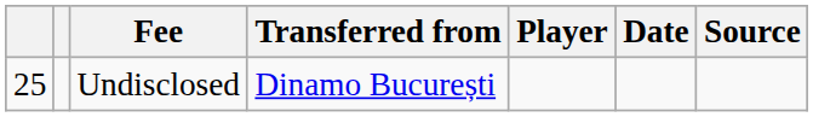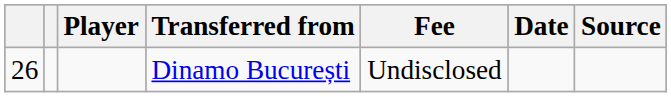 <table class="wikitable plainrowheaders sortable">
 <tr>
 <th></th>
 <th></th>
+<th scope=col>Player</th>
+<th>Transferred from</th>
 <th !scope=col; style="width: 65px;">Fee</th>
-<th>Transferred from</th>
-<th scope=col>Player</th>
 <th scope=col>Date</th>
 <th scope=col>Source</th>
 </tr>
 <tr>
-<td align=center>25</td>
+<td align=center>26</td>
 <td align=center></td>
+<td></td>
+<td> <a href='#'>Dinamo București</a></td>
 <td>Undisclosed</td>
-<td> <a href='#'>Dinamo București</a></td>
-<td></td>
 <td></td>
 <td></td>
 </tr>
 </table>
